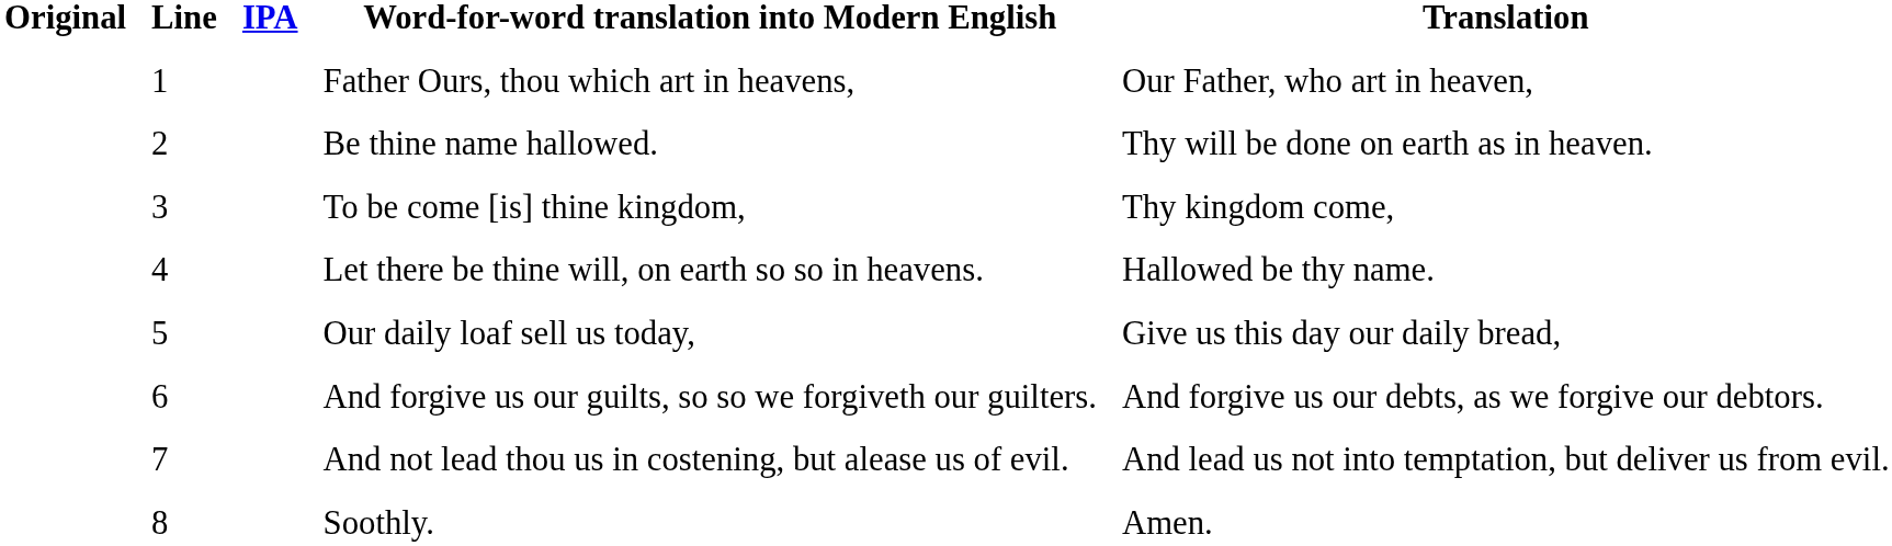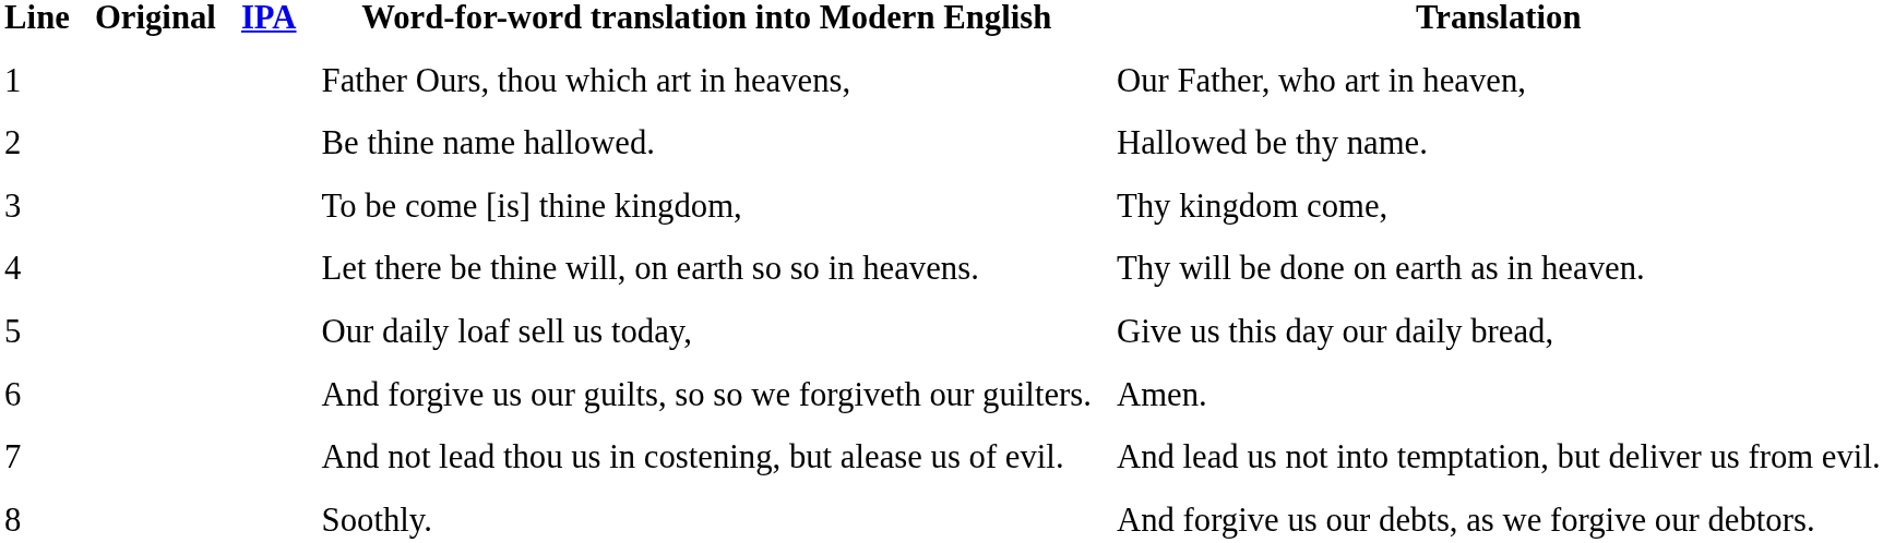 <table cellspacing="10" style="white-space: wrap">
 <tr>
+<th>Line</th>
 <th>Original</th>
-<th>Line</th>
 <th><a href='#'>IPA</a></th>
 <th>Word-for-word translation into Modern English</th>
 <th>Translation</th>
 </tr>
 <tr style="vertical-align: top">
+<td>1</td>
 <td></td>
-<td>1</td>
 <td></td>
 <td>Father Ours, thou which art in heavens,</td>
 <td>Our Father, who art in heaven,</td>
 </tr>
 <tr style="vertical-align: top">
-<td></td>
 <td>2</td>
 <td></td>
+<td></td>
 <td>Be thine name hallowed.</td>
-<td>Thy will be done on earth as in heaven.</td>
+<td>Hallowed be thy name.</td>
 </tr>
 <tr style="vertical-align: top">
+<td>3</td>
 <td></td>
-<td>3</td>
 <td></td>
 <td>To be come [is] thine kingdom,</td>
 <td>Thy kingdom come,</td>
 </tr>
 <tr style="vertical-align: top">
-<td></td>
 <td>4</td>
 <td></td>
+<td></td>
 <td>Let there be thine will, on earth so so in heavens.</td>
-<td>Hallowed be thy name.</td>
+<td>Thy will be done on earth as in heaven.</td>
 </tr>
 <tr style="vertical-align: top">
+<td>5</td>
 <td></td>
-<td>5</td>
 <td></td>
 <td>Our daily loaf sell us today,</td>
 <td>Give us this day our daily bread,</td>
 </tr>
 <tr style="vertical-align: top">
-<td></td>
 <td>6</td>
 <td></td>
+<td></td>
 <td>And forgive us our guilts, so so we forgiveth our guilters.</td>
-<td>And forgive us our debts, as we forgive our debtors.</td>
+<td>Amen.</td>
 </tr>
 <tr style="vertical-align: top">
+<td>7</td>
 <td></td>
-<td>7</td>
 <td></td>
 <td>And not lead thou us in costening, but alease us of evil.</td>
 <td>And lead us not into temptation, but deliver us from evil.</td>
 </tr>
 <tr style="vertical-align: top">
-<td></td>
 <td>8</td>
 <td></td>
+<td></td>
 <td>Soothly.</td>
-<td>Amen.</td>
+<td>And forgive us our debts, as we forgive our debtors.</td>
 </tr>
 </table>
